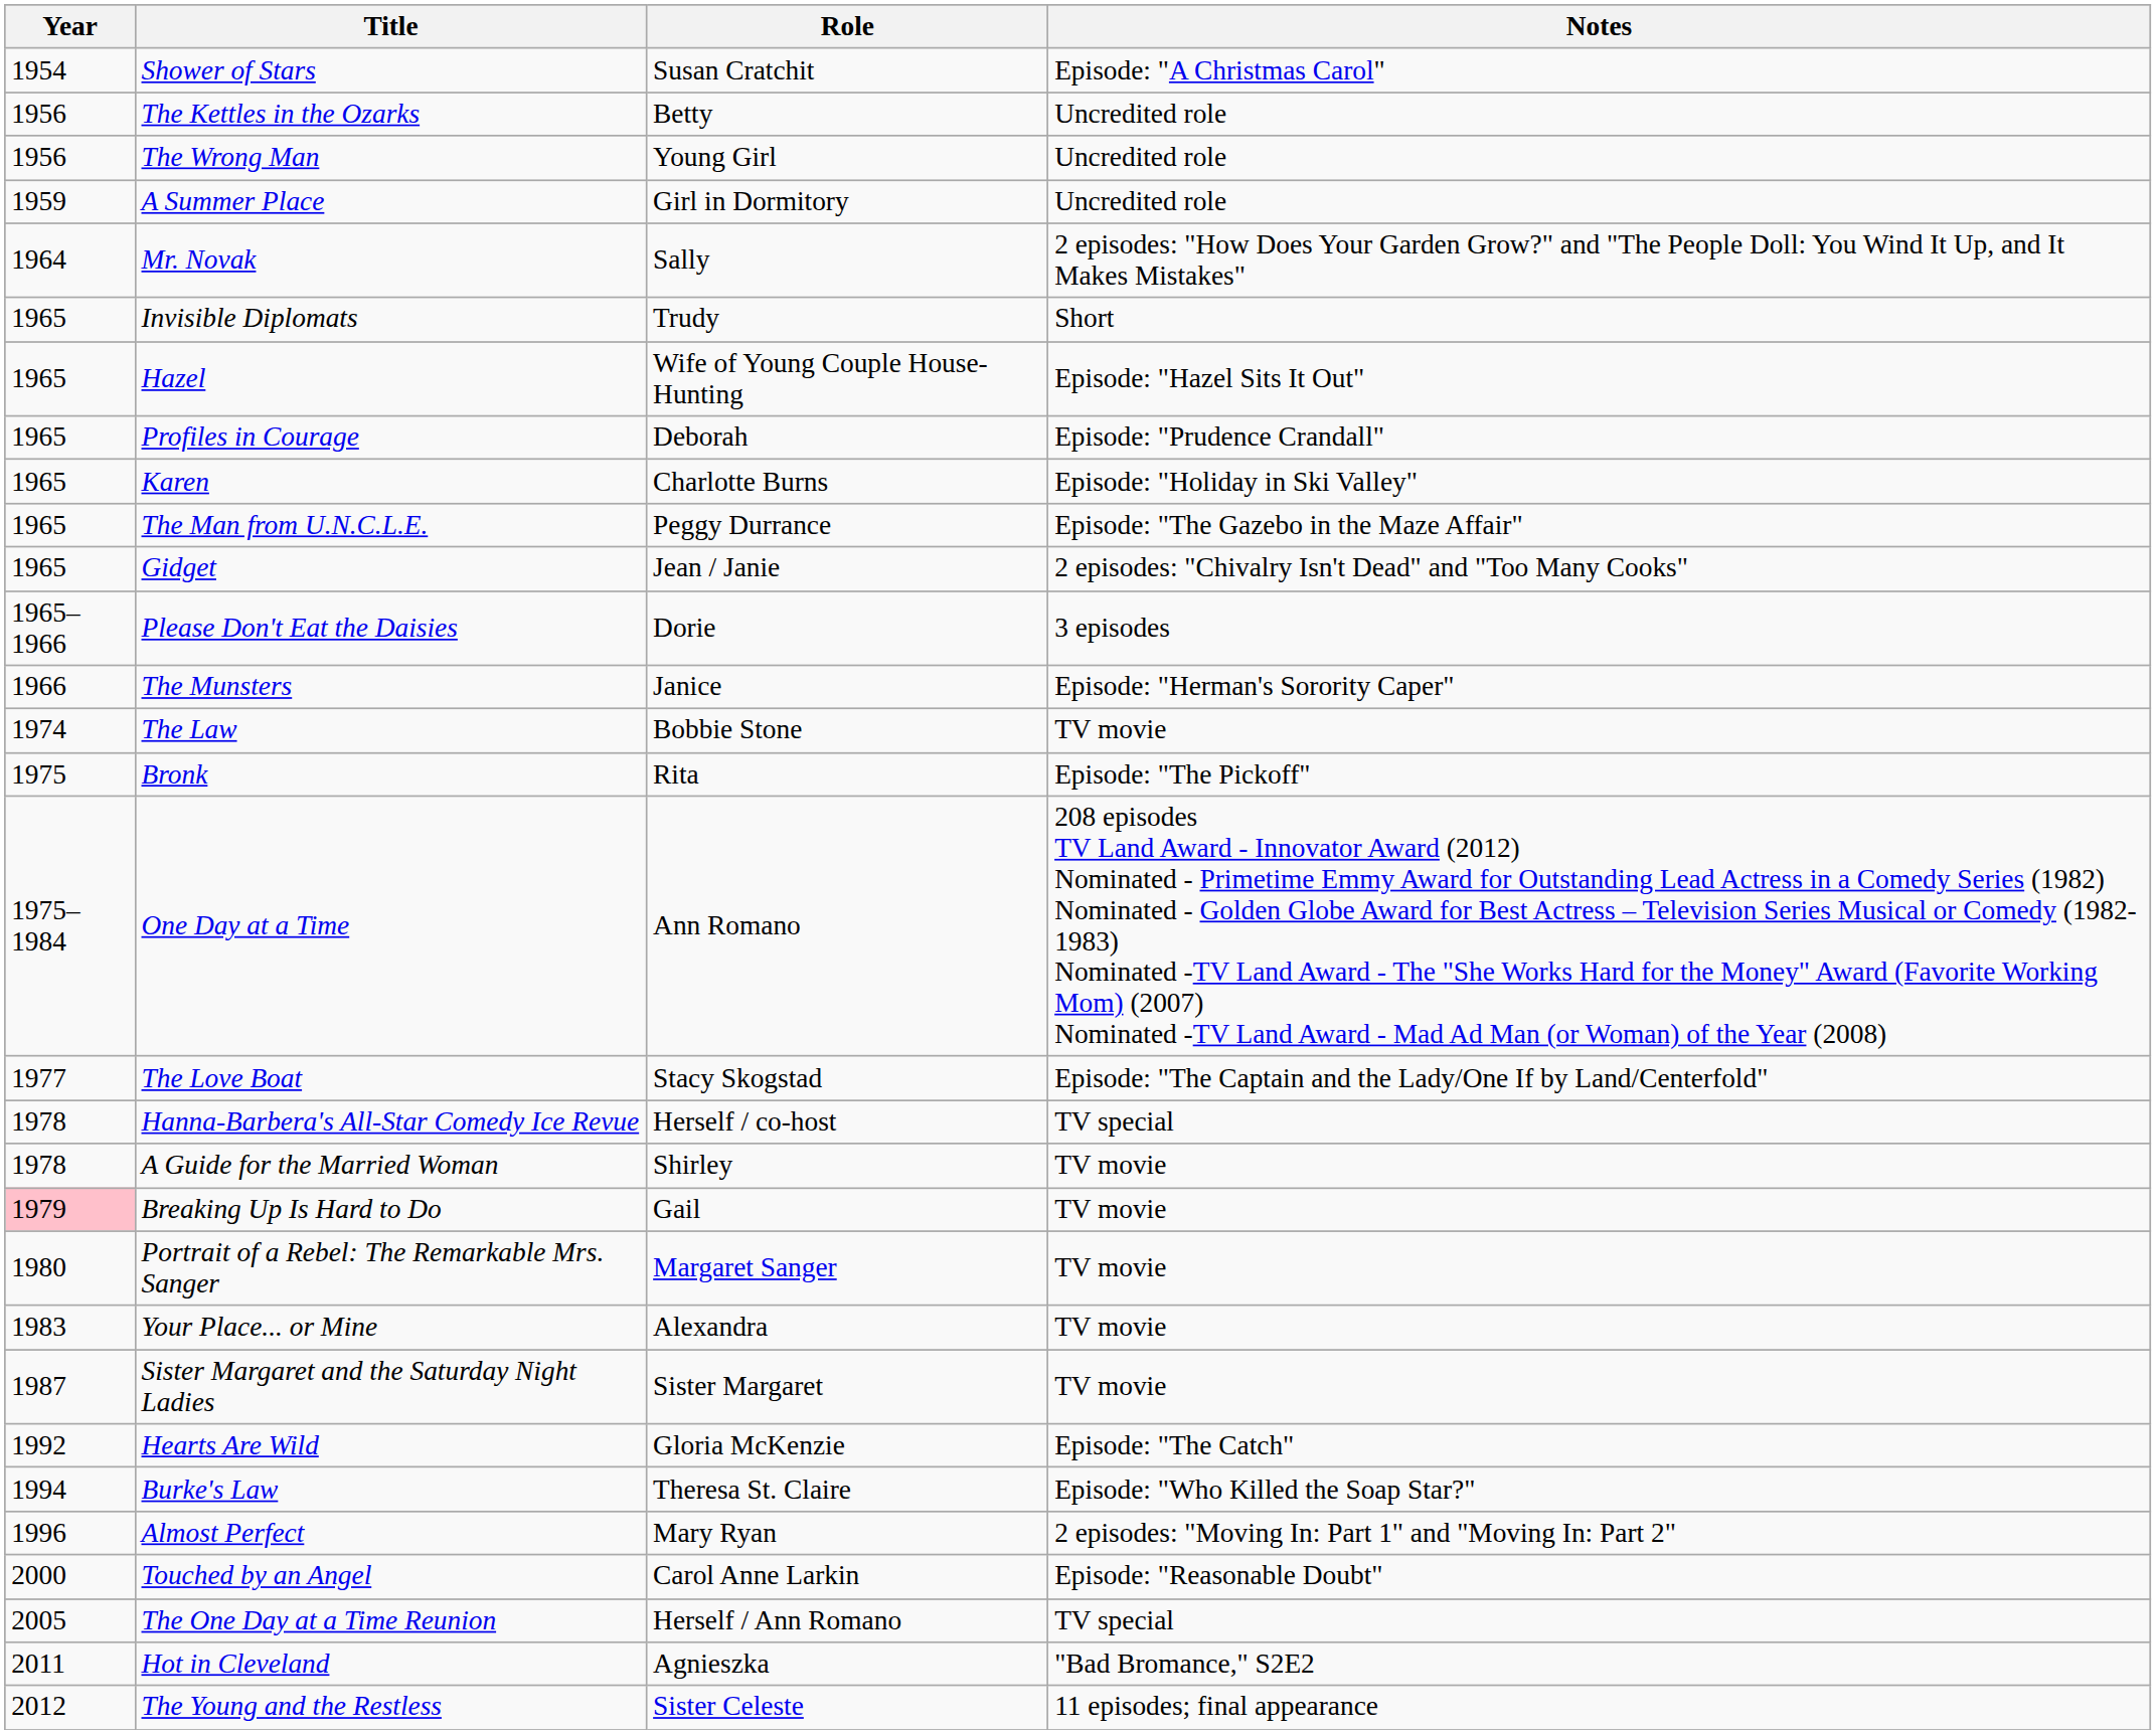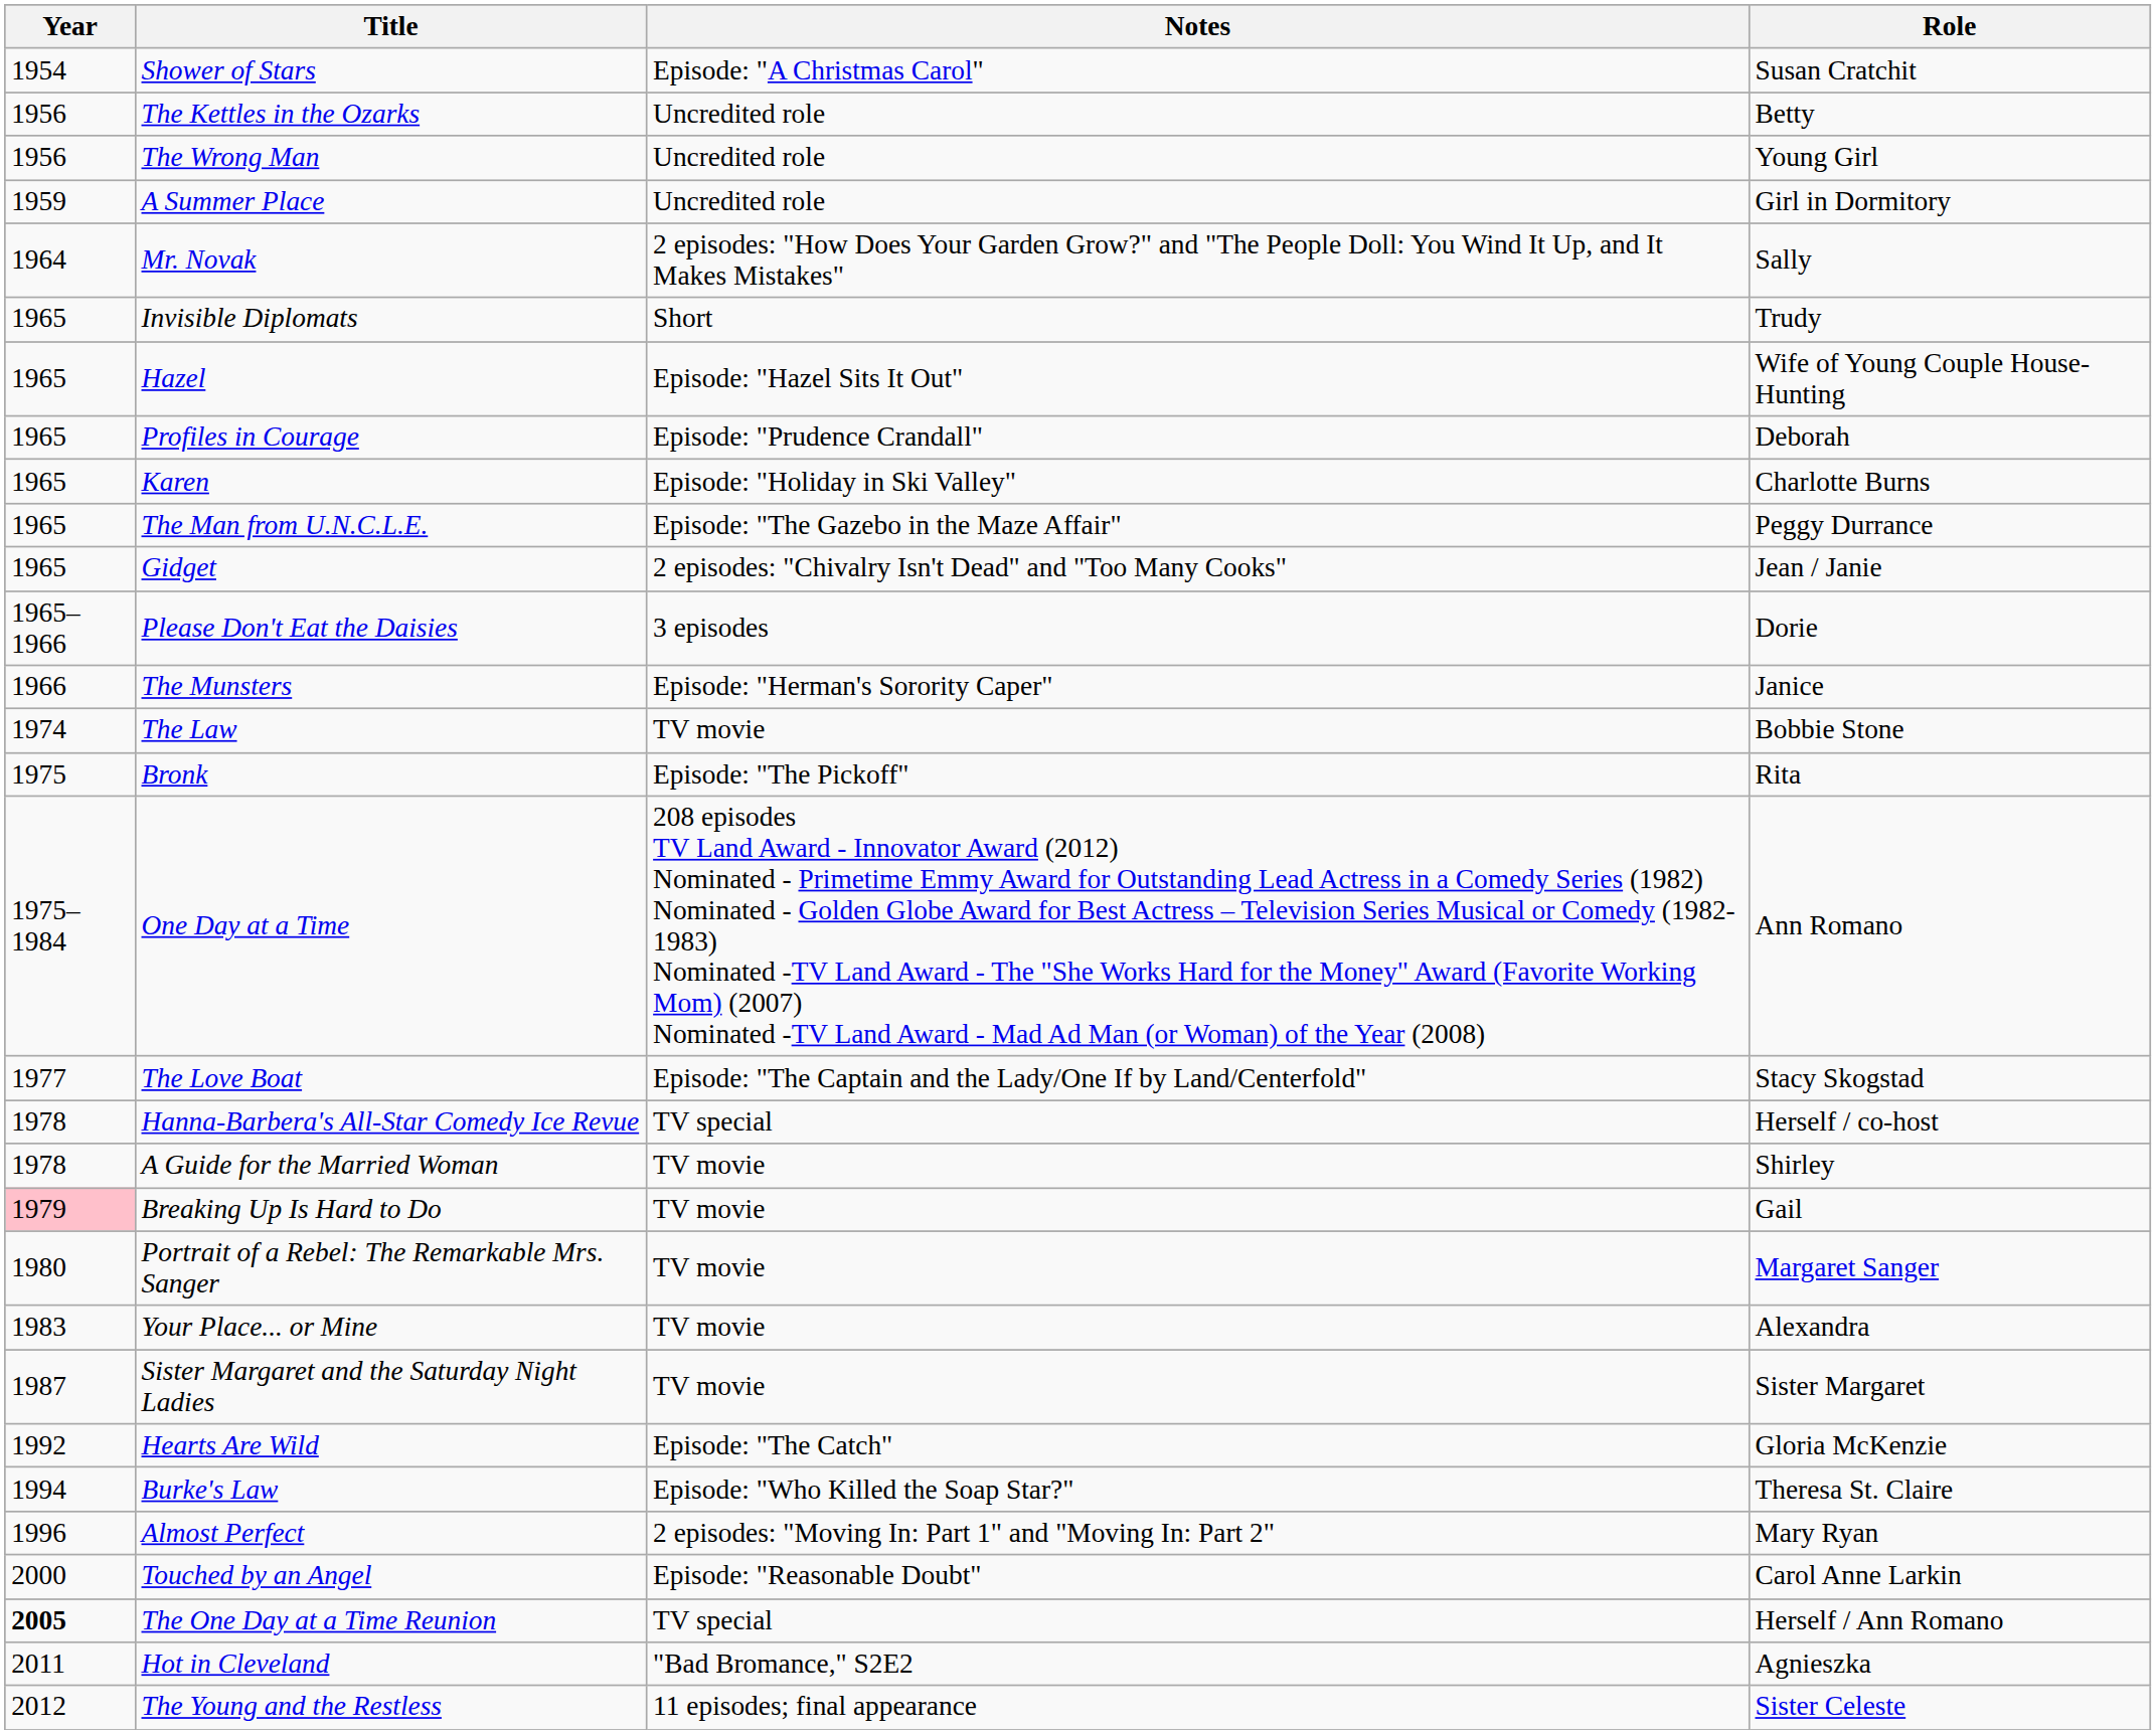 <table class="wikitable sortable">
 <tr>
 <th>Year</th>
 <th>Title</th>
+<th class="unsortable">Notes</th>
 <th>Role</th>
-<th class="unsortable">Notes</th>
 </tr>
 <tr>
 <td>1954</td>
 <td><em><a href='#'>Shower of Stars</a></em></td>
+<td>Episode: "<a href='#'>A Christmas Carol</a>"</td>
 <td>Susan Cratchit</td>
-<td>Episode: "<a href='#'>A Christmas Carol</a>"</td>
 </tr>
 <tr>
 <td>1956</td>
 <td><em><a href='#'>The Kettles in the Ozarks</a></em></td>
+<td>Uncredited role</td>
 <td>Betty</td>
-<td>Uncredited role</td>
 </tr>
 <tr>
 <td>1956</td>
 <td><em><a href='#'>The Wrong Man</a></em></td>
+<td>Uncredited role</td>
 <td>Young Girl</td>
-<td>Uncredited role</td>
 </tr>
 <tr>
 <td>1959</td>
 <td><em><a href='#'>A Summer Place</a></em></td>
+<td>Uncredited role</td>
 <td>Girl in Dormitory</td>
-<td>Uncredited role</td>
 </tr>
 <tr>
 <td>1964</td>
 <td><em><a href='#'>Mr. Novak</a></em></td>
+<td>2 episodes: "How Does Your Garden Grow?" and "The People Doll: You Wind It Up, and It Makes Mistakes"</td>
 <td>Sally</td>
-<td>2 episodes: "How Does Your Garden Grow?" and "The People Doll: You Wind It Up, and It Makes Mistakes"</td>
 </tr>
 <tr>
 <td>1965</td>
 <td><em>Invisible Diplomats</em></td>
+<td>Short</td>
 <td>Trudy</td>
-<td>Short</td>
 </tr>
 <tr |>
 <td>1965</td>
 <td><em><a href='#'>Hazel</a></em></td>
+<td>Episode: "Hazel Sits It Out"</td>
 <td>Wife of Young Couple House-Hunting</td>
-<td>Episode: "Hazel Sits It Out"</td>
 </tr>
 <tr>
 <td>1965</td>
 <td><em><a href='#'>Profiles in Courage</a></em></td>
+<td>Episode: "Prudence Crandall"</td>
 <td>Deborah</td>
-<td>Episode: "Prudence Crandall"</td>
 </tr>
 <tr>
 <td>1965</td>
 <td><em><a href='#'>Karen</a></em></td>
+<td>Episode: "Holiday in Ski Valley"</td>
 <td>Charlotte Burns</td>
-<td>Episode: "Holiday in Ski Valley"</td>
 </tr>
 <tr>
 <td>1965</td>
 <td><em><a href='#'>The Man from U.N.C.L.E.</a></em></td>
+<td>Episode: "The Gazebo in the Maze Affair"</td>
 <td>Peggy Durrance</td>
-<td>Episode: "The Gazebo in the Maze Affair"</td>
 </tr>
 <tr>
 <td>1965</td>
 <td><em><a href='#'>Gidget</a></em></td>
+<td>2 episodes: "Chivalry Isn't Dead" and "Too Many Cooks"</td>
 <td>Jean / Janie</td>
-<td>2 episodes: "Chivalry Isn't Dead" and "Too Many Cooks"</td>
 </tr>
 <tr>
 <td>1965–1966</td>
 <td><em><a href='#'>Please Don't Eat the Daisies</a></em></td>
+<td>3 episodes</td>
 <td>Dorie</td>
-<td>3 episodes</td>
 </tr>
 <tr>
 <td>1966</td>
 <td><em><a href='#'>The Munsters</a></em></td>
+<td>Episode: "Herman's Sorority Caper"</td>
 <td>Janice</td>
-<td>Episode: "Herman's Sorority Caper"</td>
 </tr>
 <tr>
 <td>1974</td>
 <td><em><a href='#'>The Law</a></em></td>
+<td>TV movie</td>
 <td>Bobbie Stone</td>
-<td>TV movie</td>
 </tr>
 <tr>
 <td>1975</td>
 <td><em><a href='#'>Bronk</a></em></td>
+<td>Episode: "The Pickoff"</td>
 <td>Rita</td>
-<td>Episode: "The Pickoff"</td>
 </tr>
 <tr>
 <td>1975–1984</td>
 <td><em><a href='#'>One Day at a Time</a></em></td>
+<td>208 episodes<br><a href='#'>TV Land Award - Innovator Award</a> (2012)<br>Nominated - <a href='#'>Primetime Emmy Award for Outstanding Lead Actress in a Comedy Series</a> (1982)<br>Nominated - <a href='#'>Golden Globe Award for Best Actress – Television Series Musical or Comedy</a> (1982-1983)<br>Nominated -<a href='#'>TV Land Award - The "She Works Hard for the Money" Award (Favorite Working Mom)</a> (2007)<br>Nominated -<a href='#'>TV Land Award - Mad Ad Man (or Woman) of the Year</a> (2008)</td>
 <td>Ann Romano</td>
-<td>208 episodes<br><a href='#'>TV Land Award - Innovator Award</a> (2012)<br>Nominated - <a href='#'>Primetime Emmy Award for Outstanding Lead Actress in a Comedy Series</a> (1982)<br>Nominated - <a href='#'>Golden Globe Award for Best Actress – Television Series Musical or Comedy</a> (1982-1983)<br>Nominated -<a href='#'>TV Land Award - The "She Works Hard for the Money" Award (Favorite Working Mom)</a> (2007)<br>Nominated -<a href='#'>TV Land Award - Mad Ad Man (or Woman) of the Year</a> (2008)</td>
 </tr>
 <tr>
 <td>1977</td>
 <td><em><a href='#'>The Love Boat</a></em></td>
+<td>Episode: "The Captain and the Lady/One If by Land/Centerfold"</td>
 <td>Stacy Skogstad</td>
-<td>Episode: "The Captain and the Lady/One If by Land/Centerfold"</td>
 </tr>
 <tr>
 <td>1978</td>
 <td><em><a href='#'>Hanna-Barbera's All-Star Comedy Ice Revue</a></em></td>
+<td>TV special</td>
 <td>Herself / co-host</td>
-<td>TV special</td>
 </tr>
 <tr>
 <td>1978</td>
 <td><em>A Guide for the Married Woman</em></td>
+<td>TV movie</td>
 <td>Shirley</td>
-<td>TV movie</td>
 </tr>
 <tr>
 <td style="background: pink;">1979</td>
 <td><em>Breaking Up Is Hard to Do</em></td>
+<td>TV movie</td>
 <td>Gail</td>
-<td>TV movie</td>
 </tr>
 <tr>
 <td>1980</td>
 <td><em>Portrait of a Rebel: The Remarkable Mrs. Sanger</em></td>
+<td>TV movie</td>
 <td><a href='#'>Margaret Sanger</a></td>
-<td>TV movie</td>
 </tr>
 <tr>
 <td>1983</td>
 <td><em>Your Place... or Mine</em></td>
+<td>TV movie</td>
 <td>Alexandra</td>
-<td>TV movie</td>
 </tr>
 <tr>
 <td>1987</td>
 <td><em>Sister Margaret and the Saturday Night Ladies</em></td>
+<td>TV movie</td>
 <td>Sister Margaret</td>
-<td>TV movie</td>
 </tr>
 <tr>
 <td>1992</td>
 <td><em><a href='#'>Hearts Are Wild</a></em></td>
+<td>Episode: "The Catch"</td>
 <td>Gloria McKenzie</td>
-<td>Episode: "The Catch"</td>
 </tr>
 <tr>
 <td>1994</td>
 <td><em><a href='#'>Burke's Law</a></em></td>
+<td>Episode: "Who Killed the Soap Star?"</td>
 <td>Theresa St. Claire</td>
-<td>Episode: "Who Killed the Soap Star?"</td>
 </tr>
 <tr>
 <td>1996</td>
 <td><em><a href='#'>Almost Perfect</a></em></td>
+<td>2 episodes: "Moving In: Part 1" and "Moving In: Part 2"</td>
 <td>Mary Ryan</td>
-<td>2 episodes: "Moving In: Part 1" and "Moving In: Part 2"</td>
 </tr>
 <tr>
 <td>2000</td>
 <td><em><a href='#'>Touched by an Angel</a></em></td>
+<td>Episode: "Reasonable Doubt"</td>
 <td>Carol Anne Larkin</td>
-<td>Episode: "Reasonable Doubt"</td>
 </tr>
 <tr>
-<td>2005</td>
+<td><strong>2005</strong></td>
 <td><em><a href='#'>The One Day at a Time Reunion</a></em></td>
+<td>TV special</td>
 <td>Herself / Ann Romano</td>
-<td>TV special</td>
 </tr>
 <tr>
 <td>2011</td>
 <td><em><a href='#'>Hot in Cleveland</a></em></td>
+<td>"Bad Bromance," S2E2</td>
 <td>Agnieszka</td>
-<td>"Bad Bromance," S2E2</td>
 </tr>
 <tr>
 <td>2012</td>
 <td><em><a href='#'>The Young and the Restless</a></em></td>
+<td>11 episodes; final appearance</td>
 <td><a href='#'>Sister Celeste</a></td>
-<td>11 episodes; final appearance</td>
 </tr>
 </table>
